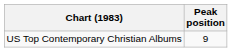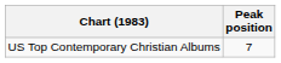 <table class="wikitable">
 <tr>
 <th>Chart (1983)</th>
 <th>Peak<br>position</th>
 </tr>
 <tr>
 <td>US Top Contemporary Christian Albums</td>
-<td style="text-align:center;">9</td>
+<td style="text-align:center;">7</td>
 </tr>
 </table>
